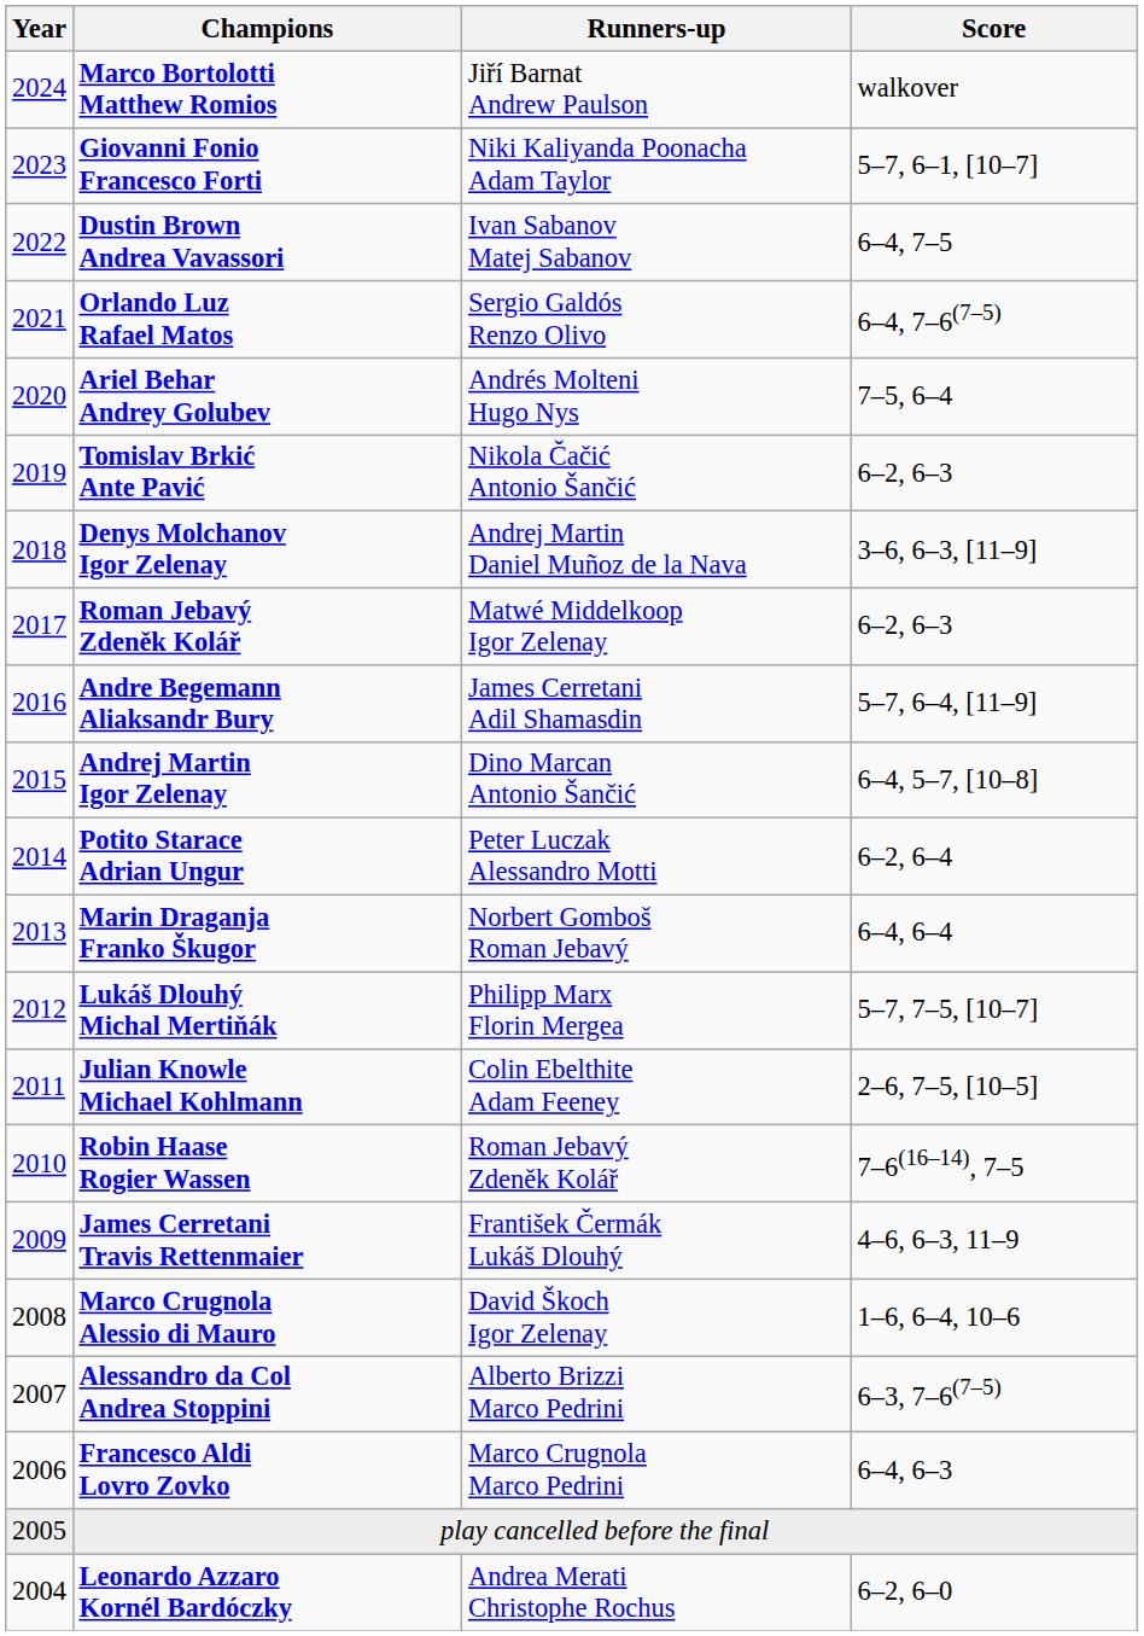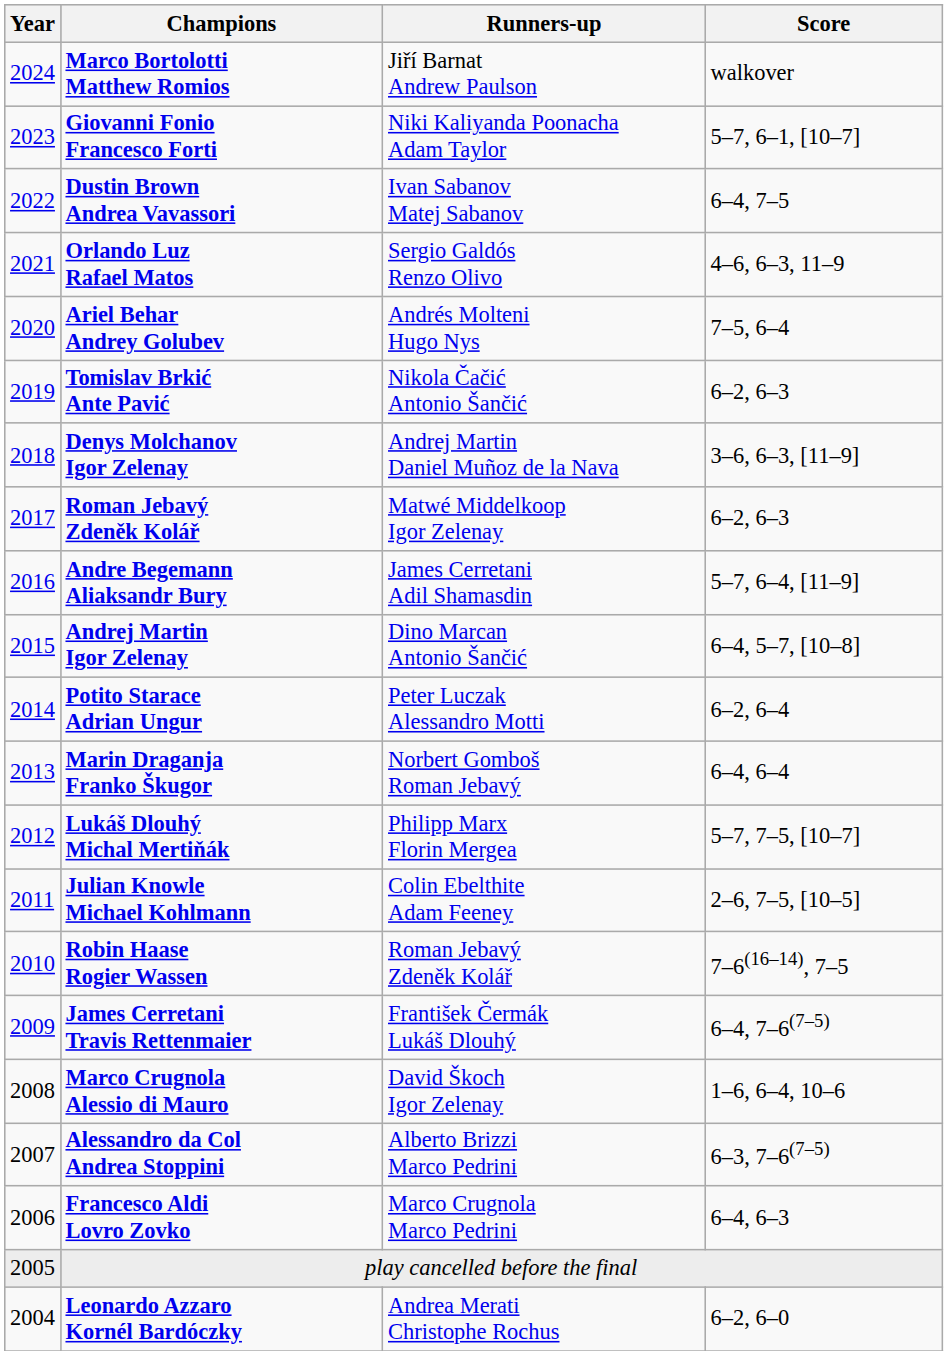 <table class="wikitable" style="font-size:90%">
 <tr>
 <th>Year</th>
 <th width="200">Champions</th>
 <th width="200">Runners-up</th>
 <th width="145">Score</th>
 </tr>
 <tr>
 <td><a href='#'>2024</a></td>
 <td> <strong><a href='#'>Marco Bortolotti</a></strong> <br>  <strong><a href='#'>Matthew Romios</a></strong></td>
 <td> Jiří Barnat <br>  <a href='#'>Andrew Paulson</a></td>
 <td>walkover</td>
 </tr>
 <tr>
 <td><a href='#'>2023</a></td>
 <td> <strong><a href='#'>Giovanni Fonio</a></strong> <br>  <strong><a href='#'>Francesco Forti</a></strong></td>
 <td> <a href='#'>Niki Kaliyanda Poonacha</a> <br>  <a href='#'>Adam Taylor</a></td>
 <td>5–7, 6–1, [10–7]</td>
 </tr>
 <tr>
 <td><a href='#'>2022</a></td>
 <td> <strong><a href='#'>Dustin Brown</a></strong> <br>  <strong><a href='#'>Andrea Vavassori</a></strong></td>
 <td> <a href='#'>Ivan Sabanov</a> <br>  <a href='#'>Matej Sabanov</a></td>
 <td>6–4, 7–5</td>
 </tr>
 <tr>
 <td><a href='#'>2021</a></td>
 <td> <strong><a href='#'>Orlando Luz</a></strong> <br>  <strong><a href='#'>Rafael Matos</a></strong></td>
 <td> <a href='#'>Sergio Galdós</a> <br>  <a href='#'>Renzo Olivo</a></td>
-<td>6–4, 7–6<sup>(7–5)</sup></td>
+<td>4–6, 6–3, 11–9</td>
 </tr>
 <tr>
 <td><a href='#'>2020</a></td>
 <td> <strong><a href='#'>Ariel Behar</a></strong> <br>  <strong><a href='#'>Andrey Golubev</a></strong></td>
 <td> <a href='#'>Andrés Molteni</a> <br>  <a href='#'>Hugo Nys</a></td>
 <td>7–5, 6–4</td>
 </tr>
 <tr>
 <td><a href='#'>2019</a></td>
 <td> <strong><a href='#'>Tomislav Brkić</a></strong> <br>  <strong><a href='#'>Ante Pavić</a></strong></td>
 <td> <a href='#'>Nikola Čačić</a> <br>  <a href='#'>Antonio Šančić</a></td>
 <td>6–2, 6–3</td>
 </tr>
 <tr>
 <td><a href='#'>2018</a></td>
 <td> <strong><a href='#'>Denys Molchanov</a></strong> <br>  <strong><a href='#'>Igor Zelenay</a></strong></td>
 <td> <a href='#'>Andrej Martin</a> <br>  <a href='#'>Daniel Muñoz de la Nava</a></td>
 <td>3–6, 6–3, [11–9]</td>
 </tr>
 <tr>
 <td><a href='#'>2017</a></td>
 <td> <strong><a href='#'>Roman Jebavý</a></strong> <br>  <strong><a href='#'>Zdeněk Kolář</a></strong></td>
 <td> <a href='#'>Matwé Middelkoop</a> <br>  <a href='#'>Igor Zelenay</a></td>
 <td>6–2, 6–3</td>
 </tr>
 <tr>
 <td><a href='#'>2016</a></td>
 <td> <strong><a href='#'>Andre Begemann</a></strong> <br>  <strong><a href='#'>Aliaksandr Bury</a></strong></td>
 <td> <a href='#'>James Cerretani</a><br> <a href='#'>Adil Shamasdin</a></td>
 <td>5–7, 6–4, [11–9]</td>
 </tr>
 <tr>
 <td><a href='#'>2015</a></td>
 <td> <strong><a href='#'>Andrej Martin</a></strong> <br>  <strong><a href='#'>Igor Zelenay</a></strong></td>
 <td> <a href='#'>Dino Marcan</a> <br>  <a href='#'>Antonio Šančić</a></td>
 <td>6–4, 5–7, [10–8]</td>
 </tr>
 <tr>
 <td><a href='#'>2014</a></td>
 <td> <strong><a href='#'>Potito Starace</a></strong> <br>  <strong><a href='#'>Adrian Ungur</a></strong></td>
 <td> <a href='#'>Peter Luczak</a><br> <a href='#'>Alessandro Motti</a></td>
 <td>6–2, 6–4</td>
 </tr>
 <tr>
 <td><a href='#'>2013</a></td>
 <td> <strong><a href='#'>Marin Draganja</a></strong> <br>  <strong><a href='#'>Franko Škugor</a></strong></td>
 <td> <a href='#'>Norbert Gomboš</a> <br>  <a href='#'>Roman Jebavý</a></td>
 <td>6–4, 6–4</td>
 </tr>
 <tr>
 <td><a href='#'>2012</a></td>
 <td> <strong><a href='#'>Lukáš Dlouhý</a></strong><br> <strong><a href='#'>Michal Mertiňák</a></strong></td>
 <td> <a href='#'>Philipp Marx</a><br> <a href='#'>Florin Mergea</a></td>
 <td>5–7, 7–5, [10–7]</td>
 </tr>
 <tr>
 <td><a href='#'>2011</a></td>
 <td> <strong><a href='#'>Julian Knowle</a></strong><br> <strong><a href='#'>Michael Kohlmann</a></strong></td>
 <td> <a href='#'>Colin Ebelthite</a><br> <a href='#'>Adam Feeney</a></td>
 <td>2–6, 7–5, [10–5]</td>
 </tr>
 <tr>
 <td><a href='#'>2010</a></td>
 <td> <strong><a href='#'>Robin Haase</a></strong><br> <strong><a href='#'>Rogier Wassen</a></strong></td>
 <td> <a href='#'>Roman Jebavý</a> <br>  <a href='#'>Zdeněk Kolář</a></td>
 <td>7–6<sup>(16–14)</sup>, 7–5</td>
 </tr>
 <tr>
 <td><a href='#'>2009</a></td>
 <td> <strong><a href='#'>James Cerretani</a></strong><br> <strong><a href='#'>Travis Rettenmaier</a></strong></td>
 <td> <a href='#'>František Čermák</a> <br>  <a href='#'>Lukáš Dlouhý</a></td>
-<td>4–6, 6–3, 11–9</td>
+<td>6–4, 7–6<sup>(7–5)</sup></td>
 </tr>
 <tr>
 <td>2008</td>
 <td> <strong><a href='#'>Marco Crugnola</a></strong> <br>  <strong><a href='#'>Alessio di Mauro</a></strong></td>
 <td> <a href='#'>David Škoch</a> <br>  <a href='#'>Igor Zelenay</a></td>
 <td>1–6, 6–4, 10–6</td>
 </tr>
 <tr>
 <td>2007</td>
 <td> <strong><a href='#'>Alessandro da Col</a></strong> <br>  <strong><a href='#'>Andrea Stoppini</a></strong></td>
 <td> <a href='#'>Alberto Brizzi</a> <br>  <a href='#'>Marco Pedrini</a></td>
 <td>6–3, 7–6<sup>(7–5)</sup></td>
 </tr>
 <tr>
 <td>2006</td>
 <td> <strong><a href='#'>Francesco Aldi</a></strong> <br>  <strong><a href='#'>Lovro Zovko</a></strong></td>
 <td> <a href='#'>Marco Crugnola</a> <br>  <a href='#'>Marco Pedrini</a></td>
 <td>6–4, 6–3</td>
 </tr>
 <tr>
 <td style="background:#ededed">2005</td>
 <td colspan=3 align=center style="background:#ededed"><em>play cancelled before the final</em></td>
 </tr>
 <tr>
 <td>2004</td>
 <td> <strong><a href='#'>Leonardo Azzaro</a></strong> <br>  <strong><a href='#'>Kornél Bardóczky</a></strong></td>
 <td> <a href='#'>Andrea Merati</a> <br>  <a href='#'>Christophe Rochus</a></td>
 <td>6–2, 6–0</td>
 </tr>
 </table>
